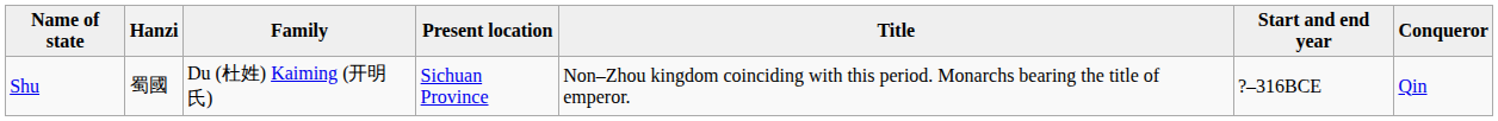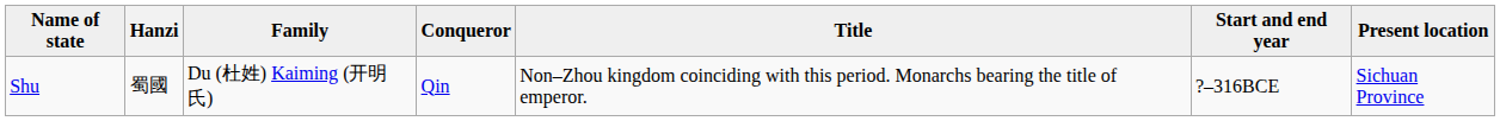 <table class="wikitable">
 <tr>
 <th style="background:#efefef;">Name of state</th>
 <th>Hanzi</th>
 <th style="background:#efefef;">Family</th>
-<th style="background:#efefef;">Present location</th>
+<th style="background:#efefef;">Conqueror</th>
 <th style="background:#efefef;">Title</th>
 <th style="background:#efefef;">Start and end year</th>
-<th style="background:#efefef;">Conqueror</th>
+<th style="background:#efefef;">Present location</th>
 </tr>
 <tr ---->
 <td><a href='#'>Shu</a></td>
 <td>蜀國</td>
 <td>Du (杜姓) <a href='#'>Kaiming</a> (开明氏)</td>
-<td><a href='#'>Sichuan Province</a></td>
+<td><a href='#'>Qin</a></td>
 <td>Non–Zhou kingdom coinciding with this period. Monarchs bearing the title of emperor.</td>
 <td>?–316BCE</td>
-<td><a href='#'>Qin</a></td>
+<td><a href='#'>Sichuan Province</a></td>
 </tr>
 </table>
